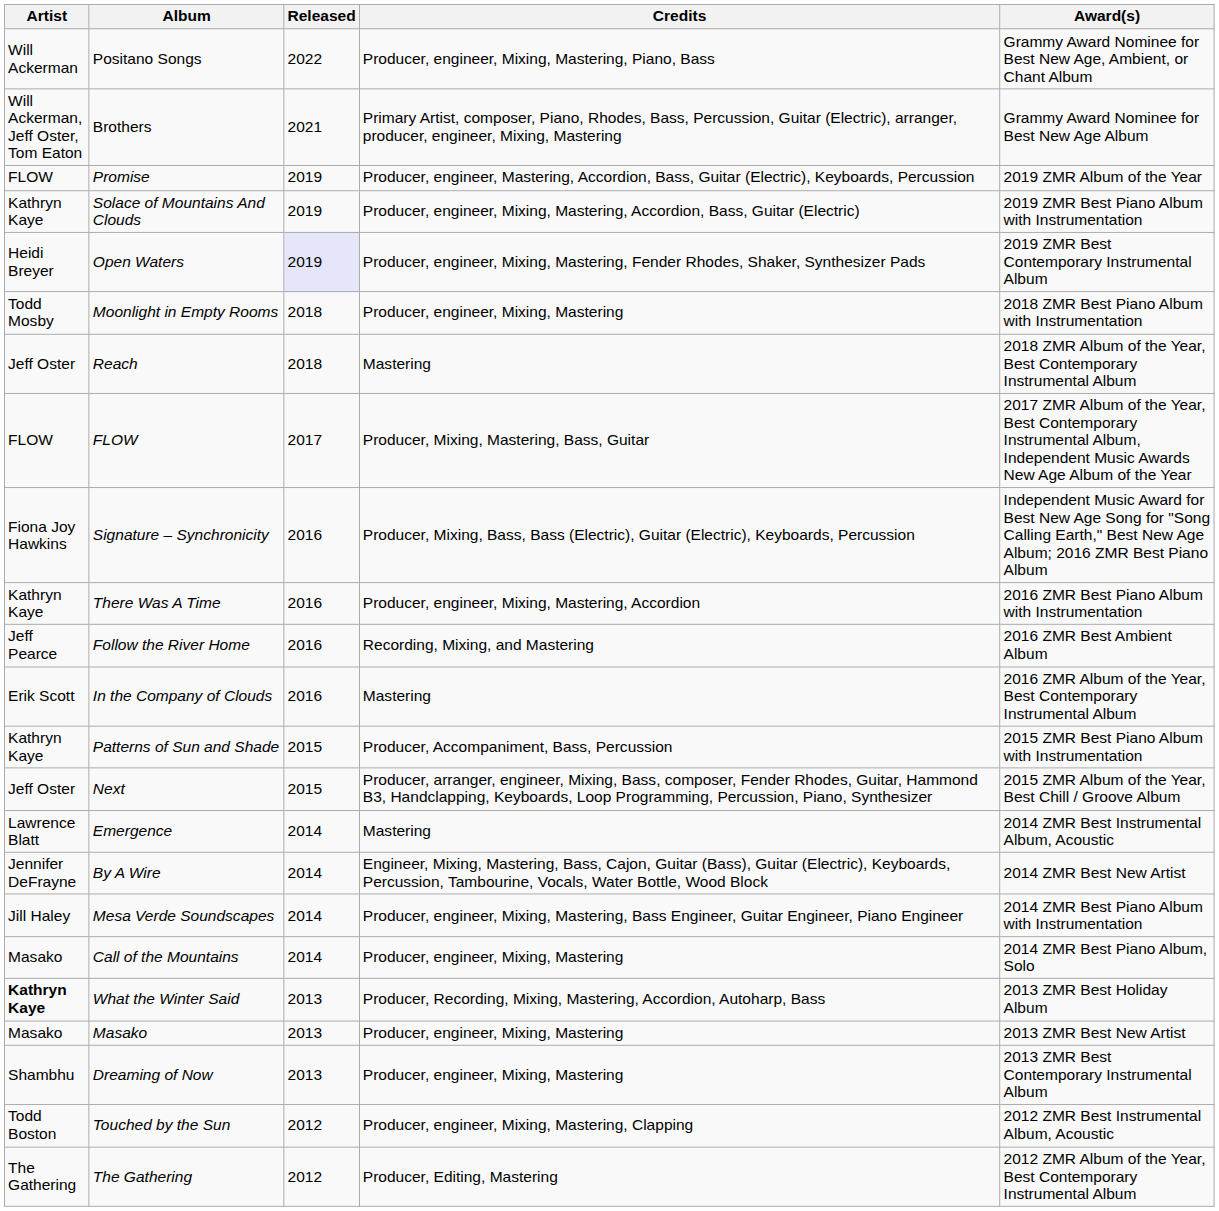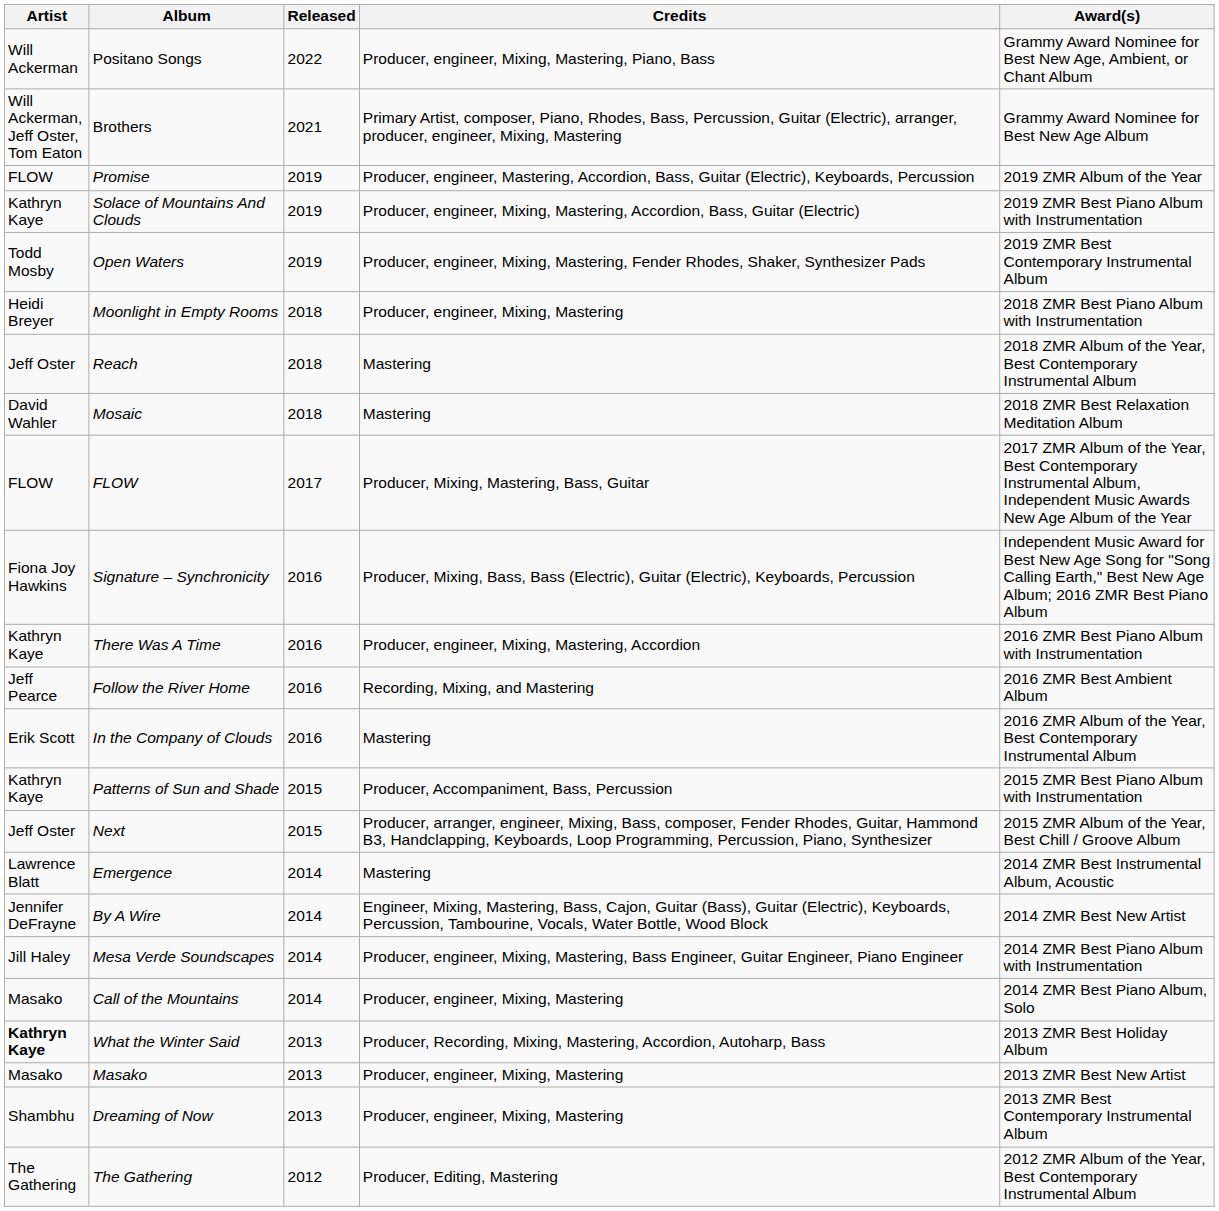 <table class="wikitable sortable">
 <tr>
 <th style="width: 60pt;">Artist</th>
 <th style="width: 145pt;">Album</th>
 <th>Released</th>
 <th>Credits</th>
 <th style="width: 160pt;">Award(s)</th>
 </tr>
 <tr>
 <td>Will Ackerman</td>
 <td>Positano Songs</td>
 <td>2022</td>
 <td>Producer, engineer, Mixing, Mastering, Piano, Bass</td>
 <td>Grammy Award Nominee for Best New Age, Ambient, or Chant Album</td>
 </tr>
 <tr>
 <td>Will Ackerman, Jeff Oster, Tom Eaton</td>
 <td>Brothers</td>
 <td>2021</td>
 <td>Primary Artist, composer, Piano, Rhodes, Bass, Percussion, Guitar (Electric), arranger, producer, engineer, Mixing, Mastering</td>
 <td>Grammy Award Nominee for Best New Age Album</td>
 </tr>
 <tr>
 <td>FLOW</td>
 <td><em>Promise</em></td>
 <td>2019</td>
 <td>Producer, engineer, Mastering, Accordion, Bass, Guitar (Electric), Keyboards,  Percussion</td>
 <td>2019 ZMR Album of the Year</td>
 </tr>
 <tr>
 <td>Kathryn Kaye</td>
 <td><em>Solace of Mountains And Clouds</em></td>
 <td>2019</td>
 <td>Producer, engineer, Mixing, Mastering, Accordion, Bass,  Guitar (Electric)</td>
 <td>2019 ZMR Best Piano Album with Instrumentation</td>
 </tr>
 <tr>
-<td>Heidi Breyer</td>
+<td>Todd Mosby</td>
 <td><em>Open Waters</em></td>
-<td style="background: lavender;">2019</td>
+<td>2019</td>
 <td>Producer, engineer, Mixing, Mastering, Fender Rhodes, Shaker, Synthesizer Pads</td>
 <td>2019 ZMR Best Contemporary Instrumental Album</td>
 </tr>
 <tr>
-<td>Todd Mosby</td>
+<td>Heidi Breyer</td>
 <td><em>Moonlight in Empty Rooms</em></td>
 <td>2018</td>
 <td>Producer, engineer, Mixing, Mastering</td>
 <td>2018 ZMR Best Piano Album with Instrumentation</td>
 </tr>
 <tr>
 <td>Jeff Oster</td>
 <td><em>Reach</em></td>
 <td>2018</td>
 <td>Mastering</td>
 <td>2018 ZMR Album of the Year, Best Contemporary Instrumental Album</td>
+</tr>
+<tr>
+<td>David Wahler</td>
+<td><em>Mosaic</em></td>
+<td>2018</td>
+<td>Mastering</td>
+<td>2018 ZMR Best Relaxation Meditation Album</td>
 </tr>
 <tr>
 <td>FLOW</td>
 <td><em>FLOW</em></td>
 <td>2017</td>
 <td>Producer, Mixing, Mastering, Bass, Guitar</td>
 <td>2017 ZMR Album of the Year, Best Contemporary Instrumental Album, Independent Music Awards New Age Album of the Year</td>
 </tr>
 <tr>
 <td>Fiona Joy Hawkins</td>
 <td><em>Signature – Synchronicity</em></td>
 <td>2016</td>
 <td>Producer, Mixing, Bass, Bass (Electric), Guitar (Electric), Keyboards, Percussion</td>
 <td>Independent Music Award for Best New Age Song for "Song Calling Earth," Best New Age Album; 2016 ZMR Best Piano Album</td>
 </tr>
 <tr>
 <td>Kathryn Kaye</td>
 <td><em>There Was A Time</em></td>
 <td>2016</td>
 <td>Producer, engineer, Mixing, Mastering, Accordion</td>
 <td>2016 ZMR Best Piano Album with Instrumentation</td>
 </tr>
 <tr>
 <td>Jeff Pearce</td>
 <td><em>Follow the River Home</em></td>
 <td>2016</td>
 <td>Recording, Mixing, and Mastering</td>
 <td>2016 ZMR Best Ambient Album</td>
 </tr>
 <tr>
 <td>Erik Scott</td>
 <td><em>In the Company of Clouds</em></td>
 <td>2016</td>
 <td>Mastering</td>
 <td>2016 ZMR Album of the Year, Best Contemporary Instrumental Album</td>
 </tr>
 <tr>
 <td>Kathryn Kaye</td>
 <td><em>Patterns of Sun and Shade</em></td>
 <td>2015</td>
 <td>Producer, Accompaniment, Bass, Percussion</td>
 <td>2015 ZMR Best Piano Album with Instrumentation</td>
 </tr>
 <tr>
 <td>Jeff Oster</td>
 <td><em>Next</em></td>
 <td>2015</td>
 <td>Producer, arranger, engineer, Mixing, Bass, composer, Fender Rhodes, Guitar, Hammond B3, Handclapping, Keyboards, Loop Programming, Percussion, Piano,  Synthesizer</td>
 <td>2015 ZMR Album of the Year, Best Chill / Groove Album</td>
 </tr>
 <tr>
 <td>Lawrence Blatt</td>
 <td><em>Emergence</em></td>
 <td>2014</td>
 <td>Mastering</td>
 <td>2014 ZMR Best Instrumental Album, Acoustic</td>
 </tr>
 <tr>
 <td>Jennifer DeFrayne</td>
 <td><em>By A Wire</em></td>
 <td>2014</td>
 <td>Engineer, Mixing, Mastering, Bass, Cajon, Guitar (Bass), Guitar (Electric), Keyboards, Percussion, Tambourine, Vocals, Water Bottle, Wood Block</td>
 <td>2014 ZMR Best New Artist</td>
 </tr>
 <tr>
 <td>Jill Haley</td>
 <td><em>Mesa Verde Soundscapes</em></td>
 <td>2014</td>
 <td>Producer, engineer, Mixing, Mastering, Bass Engineer, Guitar Engineer, Piano Engineer</td>
 <td>2014 ZMR Best Piano Album with Instrumentation</td>
 </tr>
 <tr>
 <td>Masako</td>
 <td><em>Call of the Mountains</em></td>
 <td>2014</td>
 <td>Producer, engineer, Mixing, Mastering</td>
 <td>2014 ZMR Best Piano Album, Solo</td>
 </tr>
 <tr>
 <td><strong>Kathryn Kaye</strong></td>
 <td><em>What the Winter Said</em></td>
 <td>2013</td>
 <td>Producer, Recording, Mixing, Mastering, Accordion, Autoharp, Bass</td>
 <td>2013 ZMR Best Holiday Album</td>
 </tr>
 <tr>
 <td>Masako</td>
 <td><em>Masako</em></td>
 <td>2013</td>
 <td>Producer, engineer, Mixing, Mastering</td>
 <td>2013 ZMR Best New Artist</td>
 </tr>
 <tr>
 <td>Shambhu</td>
 <td><em>Dreaming of Now</em></td>
 <td>2013</td>
 <td>Producer, engineer, Mixing, Mastering</td>
 <td>2013 ZMR Best Contemporary Instrumental Album</td>
 </tr>
 <tr>
-<td>Todd Boston</td>
-<td><em>Touched by the Sun</em></td>
-<td>2012</td>
-<td>Producer, engineer, Mixing, Mastering, Clapping</td>
-<td>2012 ZMR Best Instrumental Album, Acoustic</td>
-</tr>
-<tr>
 <td>The Gathering</td>
 <td><em>The Gathering</em></td>
 <td>2012</td>
 <td>Producer, Editing, Mastering</td>
 <td>2012 ZMR Album of the Year, Best Contemporary Instrumental Album</td>
 </tr>
 </table>
